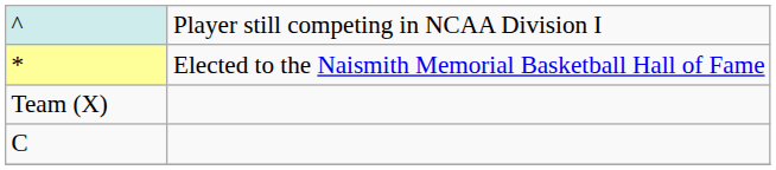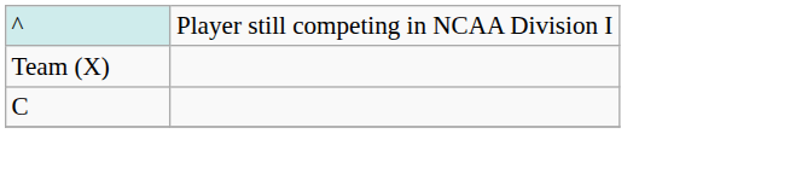 <table class="wikitable">
 <tr>
 <td style="background-color:#cfecec; width:6em">^</td>
 <td>Player still competing in NCAA Division I</td>
-</tr>
-<tr>
-<td style="background-color:#FFFF99; width:6em">*</td>
-<td>Elected to the <a href='#'>Naismith Memorial Basketball Hall of Fame</a></td>
 </tr>
 <tr>
 <td>Team (X)</td>
 <td></td>
 </tr>
 <tr>
 <td>C</td>
 <td></td>
 </tr>
 <tr>
 </tr>
 </table>
